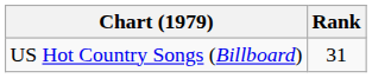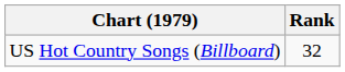 <table class="wikitable">
 <tr>
 <th>Chart (1979)</th>
 <th>Rank</th>
 </tr>
 <tr>
 <td align="left">US <a href='#'>Hot Country Songs</a> (<em><a href='#'>Billboard</a></em>)</td>
-<td align="center">31</td>
+<td align="center">32</td>
 </tr>
 </table>
